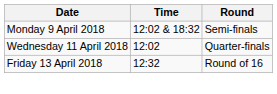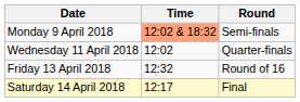 <table class="wikitable">
 <tr>
 <th>Date</th>
 <th>Time</th>
 <th>Round</th>
 </tr>
 <tr>
 <td>Monday 9 April 2018</td>
-<td>12:02 & 18:32</td>
+<td style="background: lightsalmon;">12:02 & 18:32</td>
 <td>Semi-finals</td>
 </tr>
 <tr>
 <td>Wednesday 11 April 2018</td>
 <td>12:02</td>
 <td>Quarter-finals</td>
 </tr>
 <tr>
 <td>Friday 13 April 2018</td>
 <td>12:32</td>
 <td>Round of 16</td>
 </tr>
+<tr>
+<td style=background:lemonchiffon>Saturday 14 April 2018</td>
+<td style=background:lemonchiffon>12:17</td>
+<td style=background:lemonchiffon>Final</td>
+</tr>
 </table>
